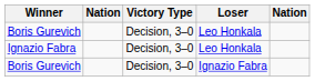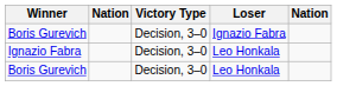 <table class="wikitable sortable" style="text-align:left;">
 <tr>
 <th>Winner</th>
 <th>Nation</th>
 <th>Victory Type</th>
 <th>Loser</th>
 <th>Nation</th>
 </tr>
 <tr>
 <td><a href='#'>Boris Gurevich</a></td>
 <td></td>
 <td>Decision, 3–0</td>
-<td><a href='#'>Leo Honkala</a></td>
+<td><a href='#'>Ignazio Fabra</a></td>
 <td></td>
 </tr>
 <tr>
 <td><a href='#'>Ignazio Fabra</a></td>
 <td></td>
 <td>Decision, 3–0</td>
 <td><a href='#'>Leo Honkala</a></td>
 <td></td>
 </tr>
 <tr>
 <td><a href='#'>Boris Gurevich</a></td>
 <td></td>
 <td>Decision, 3–0</td>
-<td><a href='#'>Ignazio Fabra</a></td>
+<td><a href='#'>Leo Honkala</a></td>
 <td></td>
 </tr>
 </table>
